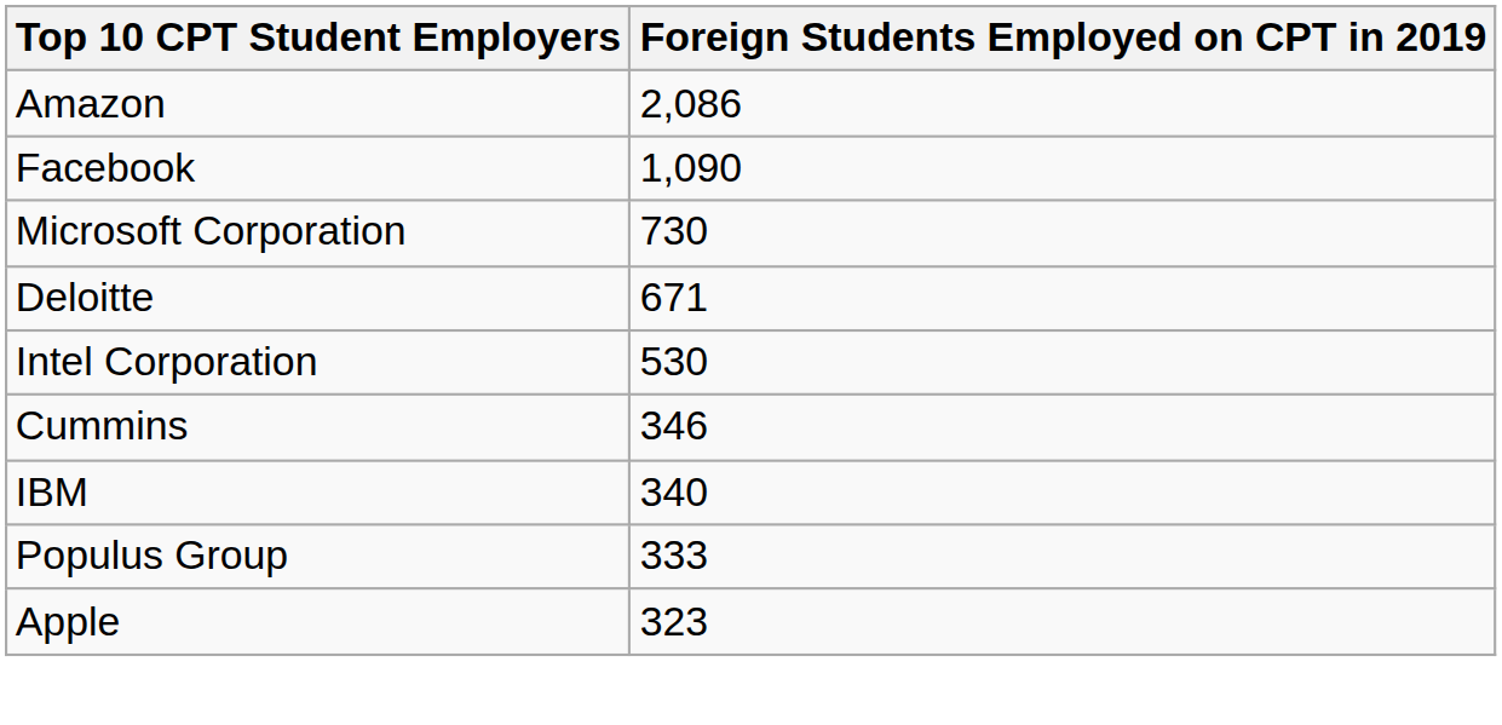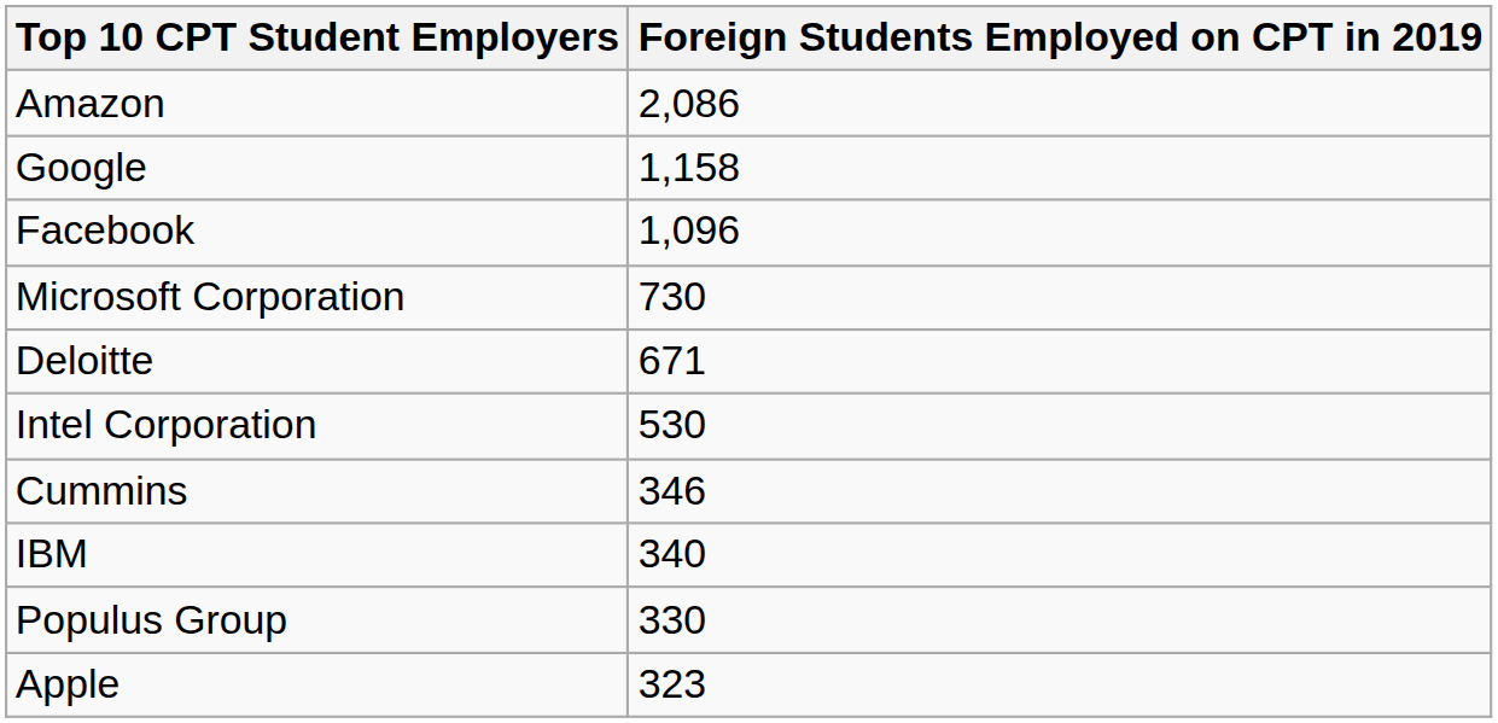 <table class="wikitable">
 <tr>
 <th>Top 10 CPT Student Employers</th>
 <th>Foreign Students Employed on CPT in 2019</th>
 </tr>
 <tr>
 <td>Amazon</td>
 <td>2,086</td>
 </tr>
 <tr>
+<td>Google</td>
+<td>1,158</td>
+</tr>
+<tr>
 <td>Facebook</td>
-<td>1,090</td>
+<td>1,096</td>
 </tr>
 <tr>
 <td>Microsoft Corporation</td>
 <td>730</td>
 </tr>
 <tr>
 <td>Deloitte</td>
 <td>671</td>
 </tr>
 <tr>
 <td>Intel Corporation</td>
 <td>530</td>
 </tr>
 <tr>
 <td>Cummins</td>
 <td>346</td>
 </tr>
 <tr>
 <td>IBM</td>
 <td>340</td>
 </tr>
 <tr>
 <td>Populus Group</td>
-<td>333</td>
+<td>330</td>
 </tr>
 <tr>
 <td>Apple</td>
 <td>323</td>
 </tr>
 </table>
